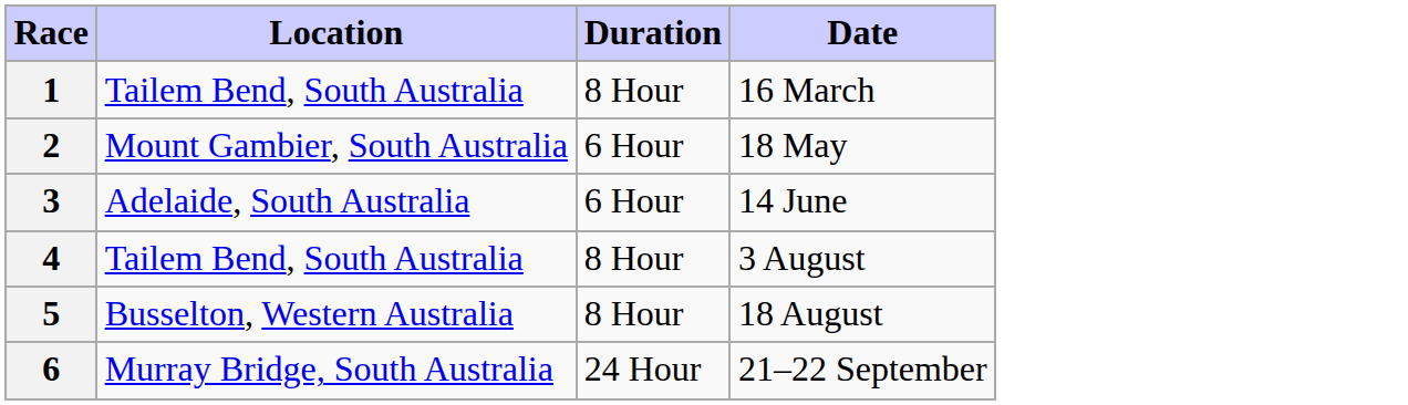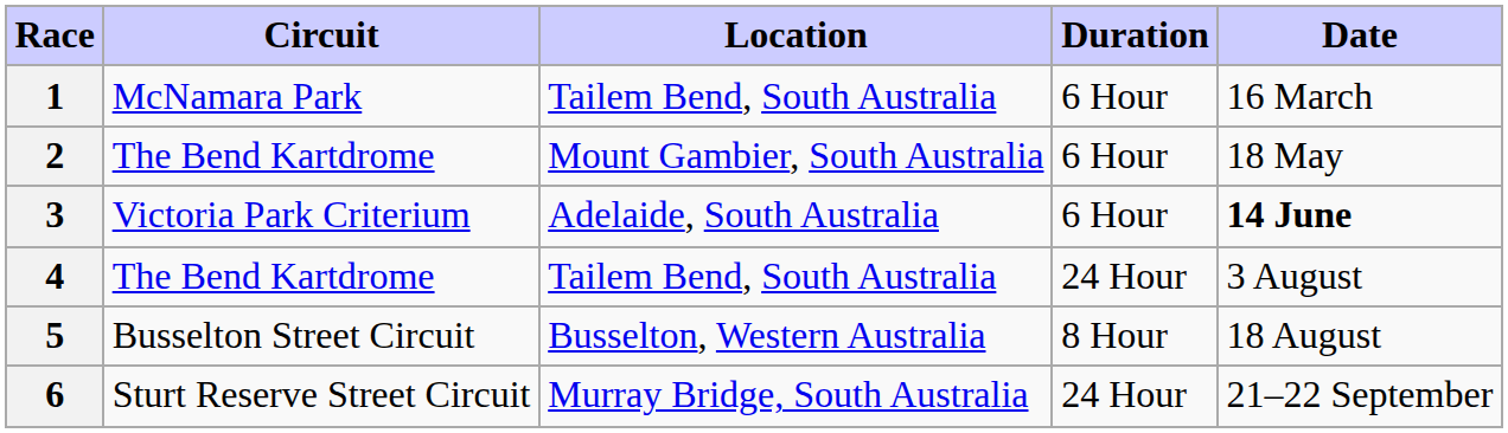 <table class="wikitable">
 <tr>
 <th style="background:#ccf">Race</th>
+<th style="background:#ccf">Circuit</th>
 <th style="background:#ccf">Location</th>
 <th style="background:#ccf">Duration</th>
 <th style="background:#ccf">Date</th>
 </tr>
 <tr>
 <th>1</th>
+<td> <a href='#'>McNamara Park</a></td>
 <td><a href='#'>Tailem Bend</a>, <a href='#'>South Australia</a></td>
-<td>8 Hour</td>
+<td>6 Hour</td>
 <td>16 March</td>
 </tr>
 <tr>
 <th>2</th>
+<td> <a href='#'>The Bend Kartdrome</a></td>
 <td><a href='#'>Mount Gambier</a>, <a href='#'>South Australia</a></td>
 <td>6 Hour</td>
 <td>18 May</td>
 </tr>
 <tr>
 <th>3</th>
+<td> <a href='#'>Victoria Park Criterium</a></td>
 <td><a href='#'>Adelaide</a>, <a href='#'>South Australia</a></td>
 <td>6 Hour</td>
-<td>14 June</td>
+<td><strong>14 June</strong></td>
 </tr>
 <tr>
 <th>4</th>
+<td> <a href='#'>The Bend Kartdrome</a></td>
 <td><a href='#'>Tailem Bend</a>, <a href='#'>South Australia</a></td>
-<td>8 Hour</td>
+<td>24 Hour</td>
 <td>3 August</td>
 </tr>
 <tr>
 <th>5</th>
+<td> Busselton Street Circuit</td>
 <td><a href='#'>Busselton</a>, <a href='#'>Western Australia</a></td>
 <td>8 Hour</td>
 <td>18 August</td>
 </tr>
 <tr>
 <th>6</th>
+<td> Sturt Reserve Street Circuit</td>
 <td><a href='#'>Murray Bridge, South Australia</a></td>
 <td>24 Hour</td>
 <td>21–22 September</td>
 </tr>
 </table>
